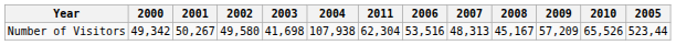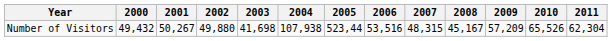 <table class="wikitable">
 <tr>
 <th>Year</th>
 <th>2000</th>
 <th>2001</th>
 <th>2002</th>
 <th>2003</th>
 <th>2004</th>
-<th>2011</th>
+<th>2005</th>
 <th>2006</th>
 <th>2007</th>
 <th>2008</th>
 <th>2009</th>
 <th>2010</th>
-<th>2005</th>
+<th>2011</th>
 </tr>
 <tr>
 <td>Number of Visitors</td>
-<td>49,342</td>
+<td>49,432</td>
 <td>50,267</td>
-<td>49,580</td>
+<td>49,880</td>
 <td>41,698</td>
 <td>107,938</td>
-<td>62,304</td>
+<td>523,44</td>
 <td>53,516</td>
-<td>48,313</td>
+<td>48,315</td>
 <td>45,167</td>
 <td>57,209</td>
 <td>65,526</td>
-<td>523,44</td>
+<td>62,304</td>
 </tr>
 </table>
